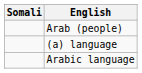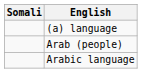 <table class="wikitable">
 <tr>
 <th>Somali</th>
 <th>English</th>
 </tr>
 <tr>
 <td></td>
-<td>Arab (people)</td>
+<td>(a) language</td>
 </tr>
 <tr>
 <td></td>
-<td>(a) language</td>
+<td>Arab (people)</td>
 </tr>
 <tr>
 <td></td>
 <td>Arabic language</td>
 </tr>
 </table>
